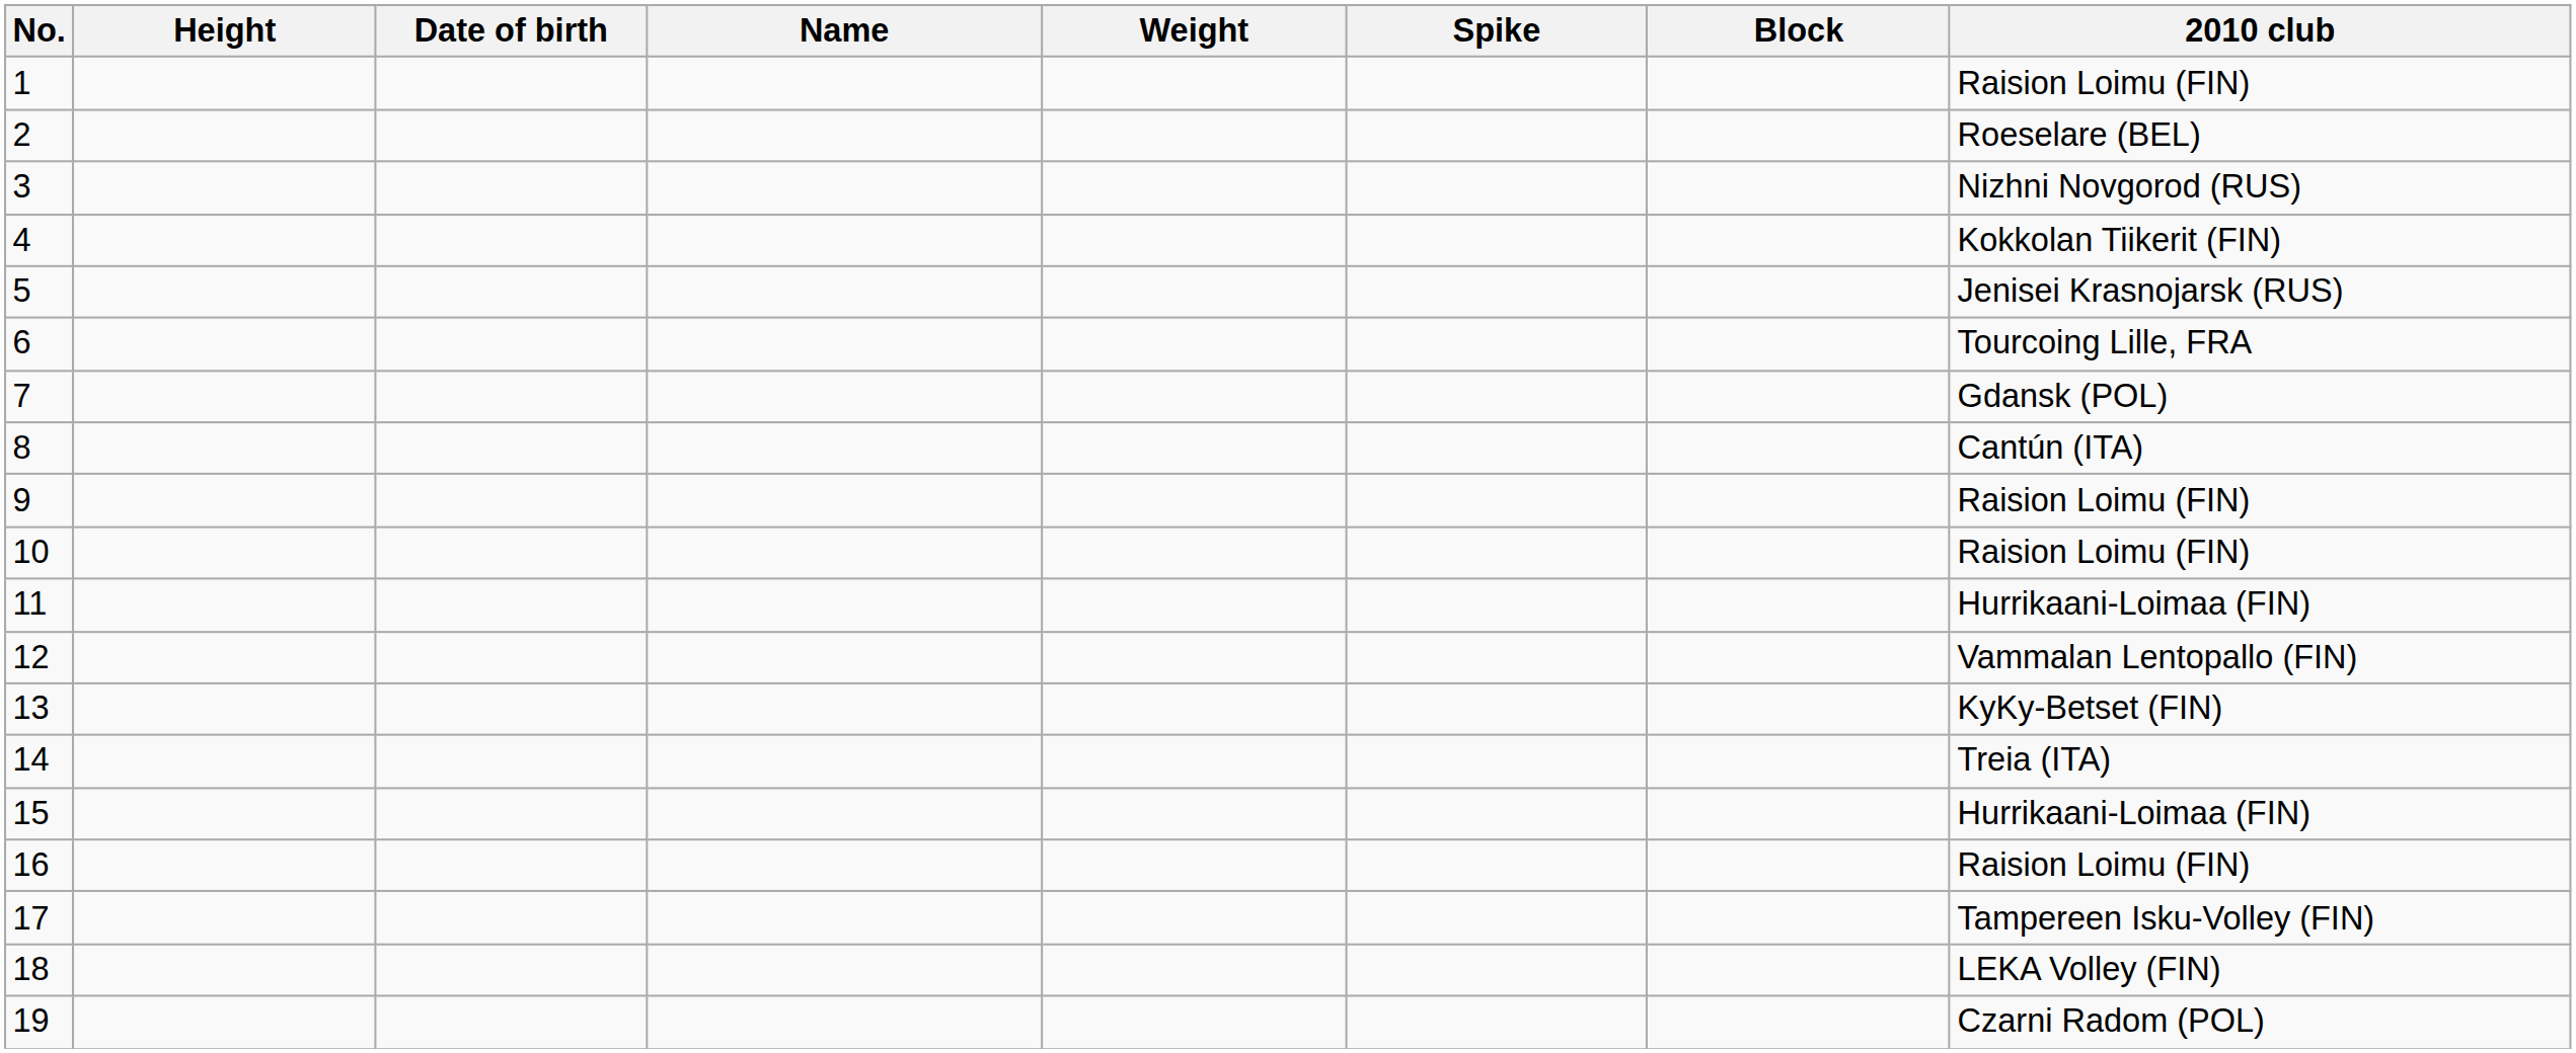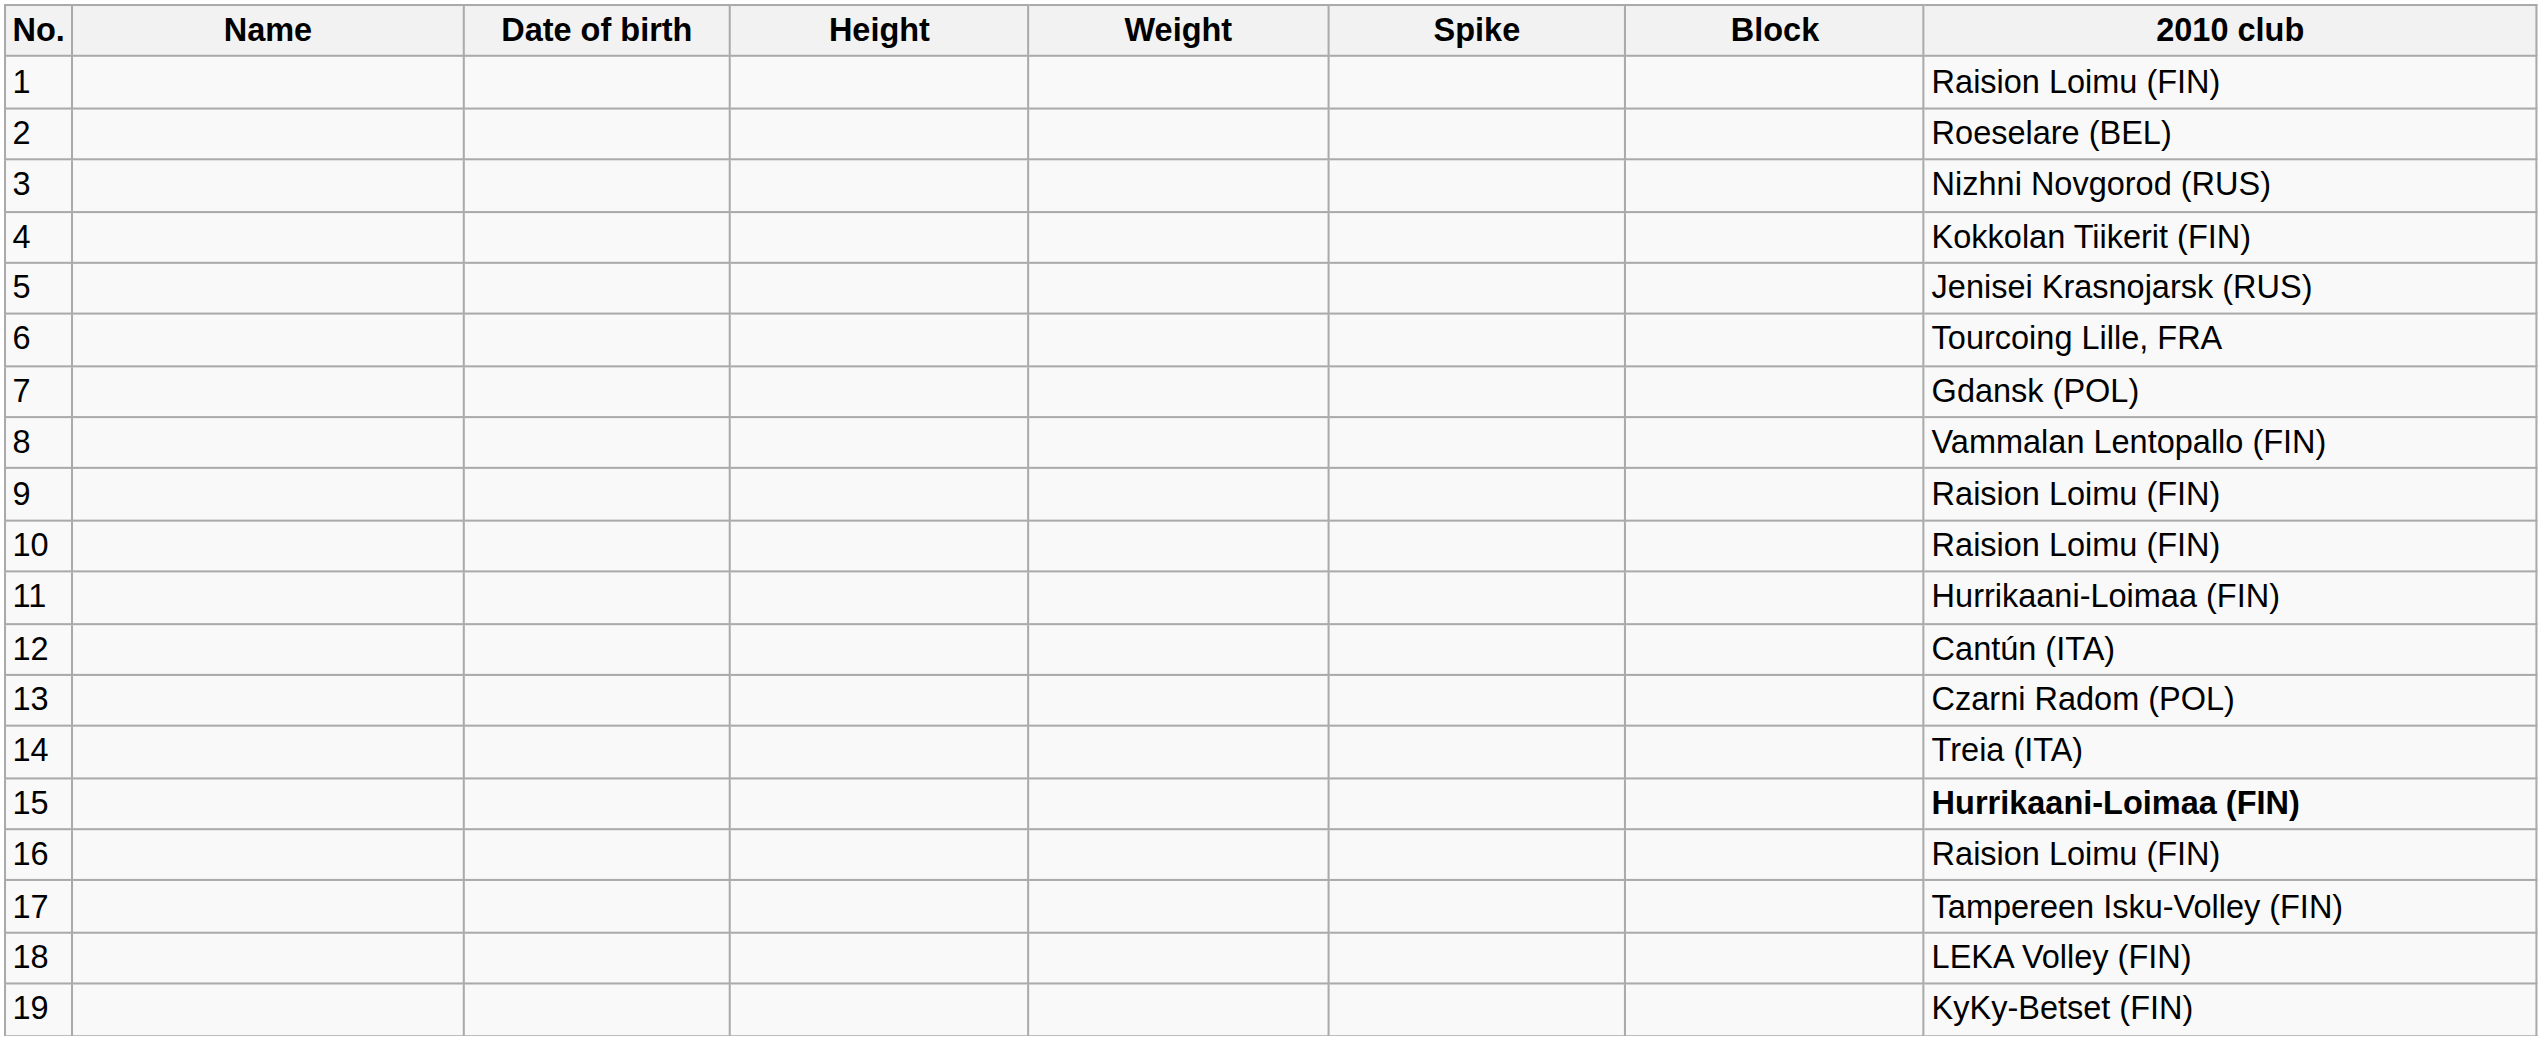 <table class="wikitable sortable style=font-size:100%; text-align:center;">
 <tr>
 <th>No.</th>
+<th style=width:12em>Name</th>
+<th style=width:8em>Date of birth</th>
 <th style=width:9em>Height</th>
-<th style=width:8em>Date of birth</th>
-<th style=width:12em>Name</th>
 <th style=width:9em>Weight</th>
 <th style=width:9em>Spike</th>
 <th style=width:9em>Block</th>
 <th style=width:19em>2010 club</th>
 </tr>
 <tr>
 <td>1</td>
+<td align=left></td>
+<td align=right></td>
 <td></td>
-<td align=right></td>
-<td align=left></td>
 <td></td>
 <td></td>
 <td></td>
 <td align=left>Raision Loimu (FIN)</td>
 </tr>
 <tr>
 <td>2</td>
+<td align=left></td>
+<td align=right></td>
 <td></td>
-<td align=right></td>
-<td align=left></td>
 <td></td>
 <td></td>
 <td></td>
 <td align=left>Roeselare (BEL)</td>
 </tr>
 <tr>
 <td>3</td>
+<td align=left></td>
+<td align=right></td>
 <td></td>
-<td align=right></td>
-<td align=left></td>
 <td></td>
 <td></td>
 <td></td>
 <td align=left>Nizhni Novgorod (RUS)</td>
 </tr>
 <tr>
 <td>4</td>
+<td align=left></td>
+<td align=right></td>
 <td></td>
-<td align=right></td>
-<td align=left></td>
 <td></td>
 <td></td>
 <td></td>
 <td align=left>Kokkolan Tiikerit (FIN)</td>
 </tr>
 <tr>
 <td>5</td>
+<td align=left></td>
+<td align=right></td>
 <td></td>
-<td align=right></td>
-<td align=left></td>
 <td></td>
 <td></td>
 <td></td>
 <td align=left>Jenisei Krasnojarsk (RUS)</td>
 </tr>
 <tr>
 <td>6</td>
+<td align=left></td>
+<td align=right></td>
 <td></td>
-<td align=right></td>
-<td align=left></td>
 <td></td>
 <td></td>
 <td></td>
 <td align=left>Tourcoing Lille, FRA</td>
 </tr>
 <tr>
 <td>7</td>
+<td align=left></td>
+<td align=right></td>
 <td></td>
-<td align=right></td>
-<td align=left></td>
 <td></td>
 <td></td>
 <td></td>
 <td align=left>Gdansk (POL)</td>
 </tr>
 <tr>
 <td>8</td>
-<td></td>
+<td align=left></td>
 <td align=right></td>
-<td align=left></td>
 <td></td>
 <td></td>
 <td></td>
-<td align=left>Cantún (ITA)</td>
+<td></td>
+<td align=left>Vammalan Lentopallo (FIN)</td>
 </tr>
 <tr>
 <td>9</td>
+<td align=left></td>
+<td align=right></td>
 <td></td>
-<td align=right></td>
-<td align=left></td>
 <td></td>
 <td></td>
 <td></td>
 <td align=left>Raision Loimu (FIN)</td>
 </tr>
 <tr>
 <td>10</td>
+<td align=left></td>
+<td align=right></td>
 <td></td>
-<td align=right></td>
-<td align=left></td>
 <td></td>
 <td></td>
 <td></td>
 <td align=left>Raision Loimu (FIN)</td>
 </tr>
 <tr>
 <td>11</td>
+<td align=left></td>
+<td align=right></td>
 <td></td>
-<td align=right></td>
-<td align=left></td>
 <td></td>
 <td></td>
 <td></td>
 <td align=left>Hurrikaani-Loimaa (FIN)</td>
 </tr>
 <tr>
 <td>12</td>
-<td></td>
+<td align=left></td>
 <td align=right></td>
-<td align=left></td>
 <td></td>
 <td></td>
 <td></td>
-<td align=left>Vammalan Lentopallo (FIN)</td>
+<td></td>
+<td align=left>Cantún (ITA)</td>
 </tr>
 <tr>
 <td>13</td>
-<td></td>
+<td align=left></td>
 <td align=right></td>
-<td align=left></td>
 <td></td>
 <td></td>
 <td></td>
-<td align=left>KyKy-Betset (FIN)</td>
+<td></td>
+<td align=left>Czarni Radom (POL)</td>
 </tr>
 <tr>
 <td>14</td>
+<td align=left></td>
+<td align=right></td>
 <td></td>
-<td align=right></td>
-<td align=left></td>
 <td></td>
 <td></td>
 <td></td>
 <td align=left>Treia (ITA)</td>
 </tr>
 <tr>
 <td>15</td>
-<td></td>
+<td align=left></td>
 <td align=right></td>
-<td align=left></td>
 <td></td>
 <td></td>
 <td></td>
-<td align=left>Hurrikaani-Loimaa (FIN)</td>
+<td></td>
+<td align=left><strong>Hurrikaani-Loimaa (FIN)</strong></td>
 </tr>
 <tr>
 <td>16</td>
+<td align=left></td>
+<td align=right></td>
 <td></td>
-<td align=right></td>
-<td align=left></td>
 <td></td>
 <td></td>
 <td></td>
 <td align=left>Raision Loimu (FIN)</td>
 </tr>
 <tr>
 <td>17</td>
+<td align=left></td>
+<td align=right></td>
 <td></td>
-<td align=right></td>
-<td align=left></td>
 <td></td>
 <td></td>
 <td></td>
 <td align=left>Tampereen Isku-Volley (FIN)</td>
 </tr>
 <tr>
 <td>18</td>
+<td align=left></td>
+<td align=right></td>
 <td></td>
-<td align=right></td>
-<td align=left></td>
 <td></td>
 <td></td>
 <td></td>
 <td align=left>LEKA Volley (FIN)</td>
 </tr>
 <tr>
 <td>19</td>
-<td></td>
+<td align=left></td>
 <td align=right></td>
-<td align=left></td>
 <td></td>
 <td></td>
 <td></td>
-<td align=left>Czarni Radom (POL)</td>
+<td></td>
+<td align=left>KyKy-Betset (FIN)</td>
 </tr>
 </table>
